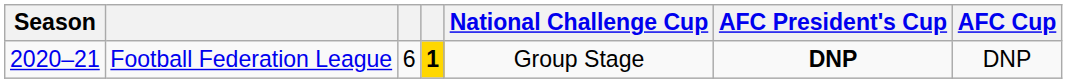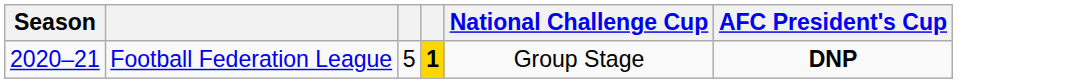 <table class="wikitable" style="text-align:center">
 <tr>
 <th>Season</th>
 <th></th>
 <th></th>
 <th></th>
 <th><a href='#'>National Challenge Cup</a></th>
 <th colspan="1"><a href='#'>AFC President's Cup</a></th>
-<th colspan="1"><a href='#'>AFC Cup</a></th>
 </tr>
 <tr>
 <td align="center"><a href='#'>2020–21</a></td>
 <td align="center"><a href='#'>Football Federation League</a></td>
-<td align="center">6</td>
+<td align="center">5</td>
 <td align="center" bgcolor="Gold"><strong>1</strong></td>
 <td align="center">Group Stage</td>
 <td align="center"><strong>DNP</strong></td>
-<td align="center">DNP</td>
 </tr>
 </table>
